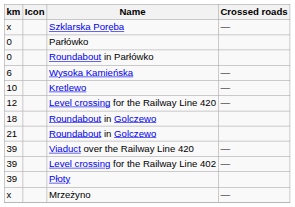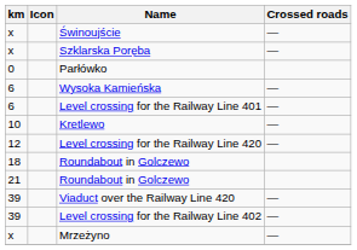 <table class=wikitable>
 <tr>
 <th>km</th>
 <th>Icon</th>
 <th>Name</th>
 <th>Crossed roads</th>
+</tr>
+<tr>
+<td>x</td>
+<td></td>
+<td> <a href='#'>Świnoujście</a></td>
+<td>—</td>
 </tr>
 <tr>
 <td>x</td>
 <td></td>
 <td> <a href='#'>Szklarska Poręba</a></td>
 <td>—</td>
 </tr>
 <tr>
 <td>0</td>
 <td></td>
 <td>Parłówko</td>
 <td> </td>
 </tr>
 <tr>
-<td>0</td>
+<td>6</td>
 <td></td>
-<td><a href='#'>Roundabout</a> in Parłówko</td>
-<td></td>
+<td><a href='#'>Wysoka Kamieńska</a></td>
+<td>—</td>
 </tr>
 <tr>
 <td>6</td>
 <td></td>
-<td><a href='#'>Wysoka Kamieńska</a></td>
+<td><a href='#'>Level crossing</a> for the Railway Line 401</td>
 <td>—</td>
 </tr>
 <tr>
 <td>10</td>
 <td></td>
 <td><a href='#'>Kretlewo</a></td>
 <td>—</td>
 </tr>
 <tr>
 <td>12</td>
 <td></td>
 <td><a href='#'>Level crossing</a> for the Railway Line 420</td>
 <td>—</td>
 </tr>
 <tr>
 <td>18</td>
 <td></td>
 <td><a href='#'>Roundabout</a> in <a href='#'>Golczewo</a></td>
 <td></td>
 </tr>
 <tr>
 <td>21</td>
 <td></td>
 <td><a href='#'>Roundabout</a> in <a href='#'>Golczewo</a></td>
 <td></td>
 </tr>
 <tr>
 <td>39</td>
 <td></td>
 <td><a href='#'>Viaduct</a> over the Railway Line 420</td>
 <td>—</td>
 </tr>
 <tr>
 <td>39</td>
 <td></td>
 <td><a href='#'>Level crossing</a> for the Railway Line 402</td>
 <td>—</td>
 </tr>
 <tr>
-<td>39</td>
-<td></td>
-<td><a href='#'>Płoty</a></td>
-<td></td>
-</tr>
-<tr>
 <td>x</td>
 <td></td>
 <td> Mrzeżyno</td>
 <td>—</td>
 </tr>
 <tr>
 </tr>
 </table>
